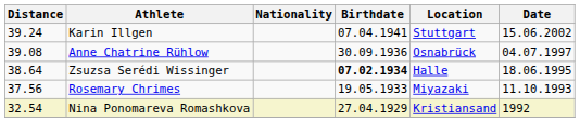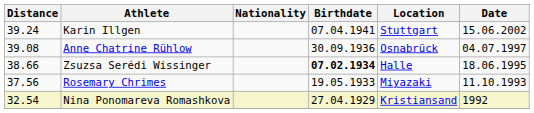 <table class="wikitable">
 <tr>
 <th>Distance</th>
 <th>Athlete</th>
 <th>Nationality</th>
 <th>Birthdate</th>
 <th>Location</th>
 <th>Date</th>
 </tr>
 <tr>
 <td>39.24</td>
 <td>Karin Illgen</td>
 <td></td>
 <td>07.04.1941</td>
 <td><a href='#'>Stuttgart</a></td>
 <td>15.06.2002</td>
 </tr>
 <tr>
 <td>39.08</td>
 <td><a href='#'>Anne Chatrine Rühlow</a></td>
 <td></td>
 <td>30.09.1936</td>
 <td><a href='#'>Osnabrück</a></td>
 <td>04.07.1997</td>
 </tr>
 <tr>
-<td>38.64</td>
+<td>38.66</td>
 <td>Zsuzsa Serédi Wissinger</td>
 <td></td>
 <td><strong>07.02.1934</strong></td>
 <td><a href='#'>Halle</a></td>
 <td>18.06.1995</td>
 </tr>
 <tr>
 <td>37.56</td>
 <td><a href='#'>Rosemary Chrimes</a></td>
 <td></td>
 <td>19.05.1933</td>
 <td><a href='#'>Miyazaki</a></td>
 <td>11.10.1993</td>
 </tr>
 <tr bgcolor=#f6F5CE>
 <td>32.54</td>
 <td>Nina Ponomareva Romashkova</td>
 <td></td>
 <td>27.04.1929</td>
 <td><a href='#'>Kristiansand</a></td>
 <td>1992</td>
 </tr>
 <tr>
 </tr>
 </table>
